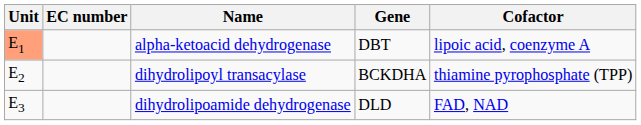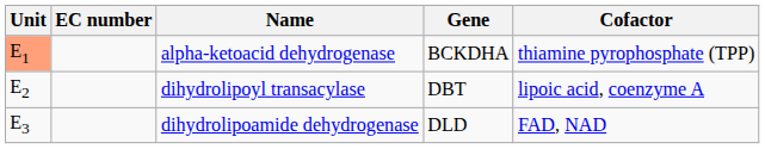 <table class="wikitable">
 <tr>
 <th>Unit</th>
 <th>EC number</th>
 <th>Name</th>
 <th>Gene</th>
 <th>Cofactor</th>
 </tr>
 <tr>
 <td style="background: lightsalmon;">E<sub>1</sub></td>
 <td></td>
 <td><a href='#'>alpha-ketoacid dehydrogenase</a></td>
-<td>DBT</td>
-<td><a href='#'>lipoic acid</a>, <a href='#'>coenzyme A</a></td>
+<td>BCKDHA</td>
+<td><a href='#'>thiamine pyrophosphate</a> (TPP)</td>
 </tr>
 <tr>
 <td>E<sub>2</sub></td>
 <td></td>
 <td><a href='#'>dihydrolipoyl transacylase</a></td>
-<td>BCKDHA</td>
-<td><a href='#'>thiamine pyrophosphate</a> (TPP)</td>
+<td>DBT</td>
+<td><a href='#'>lipoic acid</a>, <a href='#'>coenzyme A</a></td>
 </tr>
 <tr>
 <td>E<sub>3</sub></td>
 <td></td>
 <td><a href='#'>dihydrolipoamide dehydrogenase</a></td>
 <td>DLD</td>
 <td><a href='#'>FAD</a>, <a href='#'>NAD</a></td>
 </tr>
 </table>
